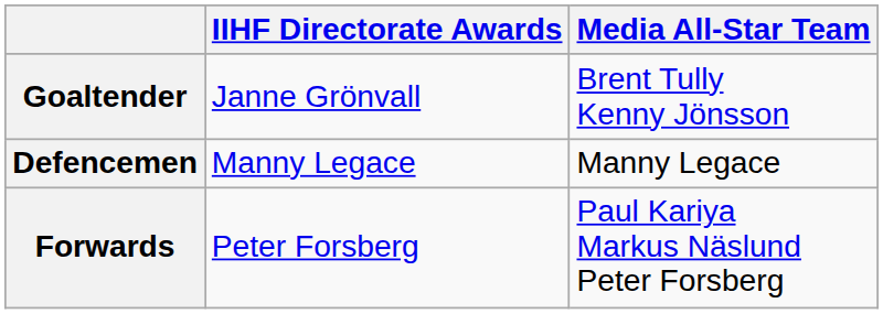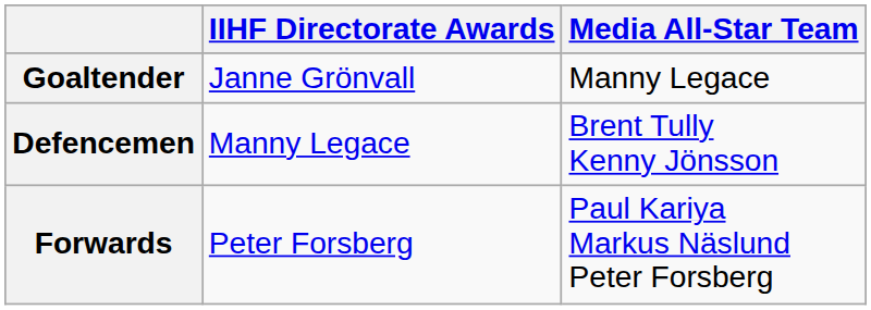 <table class="wikitable">
 <tr>
 <th></th>
 <th><a href='#'>IIHF Directorate Awards</a></th>
 <th><a href='#'>Media All-Star Team</a></th>
 </tr>
 <tr>
 <th>Goaltender</th>
 <td> <a href='#'>Janne Grönvall</a></td>
-<td> <a href='#'>Brent Tully</a><br> <a href='#'>Kenny Jönsson</a></td>
+<td> Manny Legace</td>
 </tr>
 <tr>
 <th>Defencemen</th>
 <td> <a href='#'>Manny Legace</a></td>
-<td> Manny Legace</td>
+<td> <a href='#'>Brent Tully</a><br> <a href='#'>Kenny Jönsson</a></td>
 </tr>
 <tr>
 <th>Forwards</th>
 <td> <a href='#'>Peter Forsberg</a></td>
 <td> <a href='#'>Paul Kariya</a><br> <a href='#'>Markus Näslund</a><br> Peter Forsberg</td>
 </tr>
 </table>
